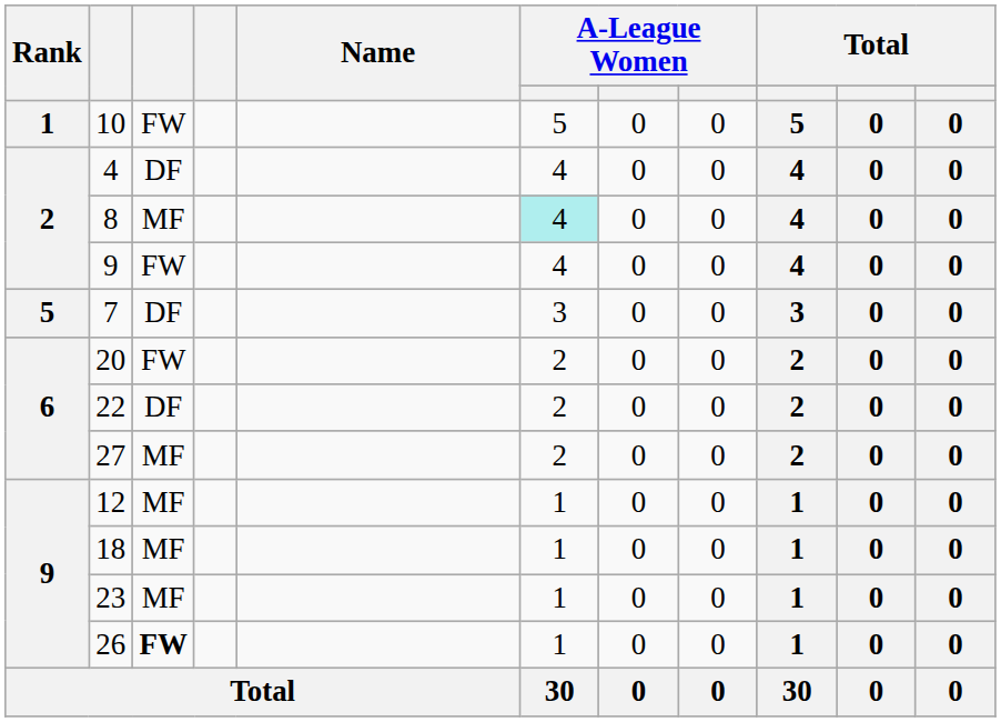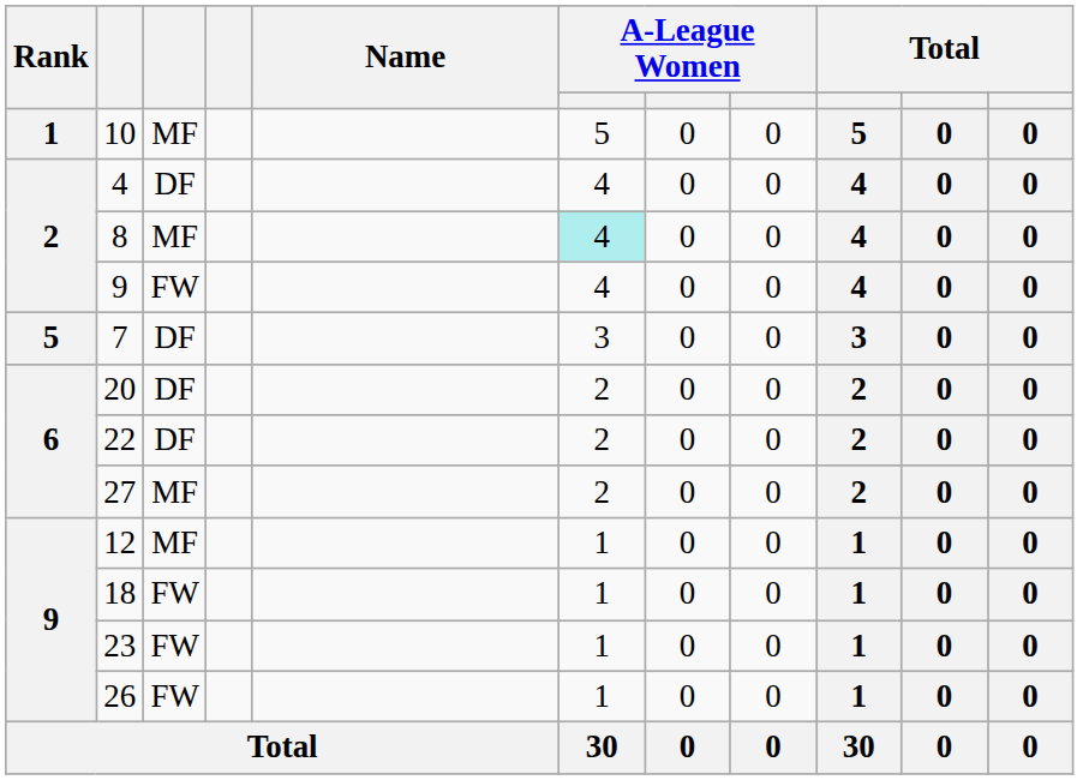 <table class="wikitable sortable" style="text-align:center;">
 <tr>
 <th rowspan="2" width="15">Rank</th>
 <th rowspan="2" width="15"></th>
 <th rowspan="2" width="15"></th>
 <th rowspan="2" width="15"></th>
 <th rowspan="2" width="145">Name</th>
 <th colspan="3" width="120"><a href='#'>A-League Women</a></th>
 <th colspan="3" width="120">Total</th>
 </tr>
 <tr>
 <th style="width:30px"></th>
 <th style="width:30px"></th>
 <th style="width:30px"></th>
 <th style="width:30px"></th>
 <th style="width:30px"></th>
 <th style="width:30px"></th>
 </tr>
 <tr>
 <th>1</th>
 <td>10</td>
-<td>FW</td>
+<td>MF</td>
 <td></td>
 <td align="left"><br></td>
 <td>5</td>
 <td>0</td>
 <td>0<br></td>
 <th>5</th>
 <th>0</th>
 <th>0</th>
 </tr>
 <tr>
 <th rowspan="3">2</th>
 <td>4</td>
 <td>DF</td>
 <td></td>
 <td align="left"><br></td>
 <td>4</td>
 <td>0</td>
 <td>0<br></td>
 <th>4</th>
 <th>0</th>
 <th>0</th>
 </tr>
 <tr>
 <td>8</td>
 <td>MF</td>
 <td></td>
 <td align="left"><br></td>
 <td style="background: paleturquoise;">4</td>
 <td>0</td>
 <td>0<br></td>
 <th>4</th>
 <th>0</th>
 <th>0</th>
 </tr>
 <tr>
 <td>9</td>
 <td>FW</td>
 <td></td>
 <td align="left"><br></td>
 <td>4</td>
 <td>0</td>
 <td>0<br></td>
 <th>4</th>
 <th>0</th>
 <th>0</th>
 </tr>
 <tr>
 <th>5</th>
 <td>7</td>
 <td>DF</td>
 <td></td>
 <td align="left"><br></td>
 <td>3</td>
 <td>0</td>
 <td>0<br></td>
 <th>3</th>
 <th>0</th>
 <th>0</th>
 </tr>
 <tr>
 <th rowspan="3">6</th>
 <td>20</td>
-<td>FW</td>
+<td>DF</td>
 <td></td>
 <td align="left"><br></td>
 <td>2</td>
 <td>0</td>
 <td>0<br></td>
 <th>2</th>
 <th>0</th>
 <th>0</th>
 </tr>
 <tr>
 <td>22</td>
 <td>DF</td>
 <td></td>
 <td align="left"><br></td>
 <td>2</td>
 <td>0</td>
 <td>0<br></td>
 <th>2</th>
 <th>0</th>
 <th>0</th>
 </tr>
 <tr>
 <td>27</td>
 <td>MF</td>
 <td></td>
 <td align="left"><br></td>
 <td>2</td>
 <td>0</td>
 <td>0<br></td>
 <th>2</th>
 <th>0</th>
 <th>0</th>
 </tr>
 <tr>
 <th rowspan="4">9</th>
 <td>12</td>
 <td>MF</td>
 <td></td>
 <td align="left"><br></td>
 <td>1</td>
 <td>0</td>
 <td>0<br></td>
 <th>1</th>
 <th>0</th>
 <th>0</th>
 </tr>
 <tr>
 <td>18</td>
-<td>MF</td>
+<td>FW</td>
 <td></td>
 <td align="left"><br></td>
 <td>1</td>
 <td>0</td>
 <td>0<br></td>
 <th>1</th>
 <th>0</th>
 <th>0</th>
 </tr>
 <tr>
 <td>23</td>
-<td>MF</td>
+<td>FW</td>
 <td></td>
 <td align="left"><br></td>
 <td>1</td>
 <td>0</td>
 <td>0<br></td>
 <th>1</th>
 <th>0</th>
 <th>0</th>
 </tr>
 <tr>
 <td>26</td>
-<td><strong>FW</strong></td>
+<td>FW</td>
 <td></td>
 <td align="left"><br></td>
 <td>1</td>
 <td>0</td>
 <td>0<br></td>
 <th>1</th>
 <th>0</th>
 <th>0</th>
 </tr>
 <tr>
 <th colspan="5">Total<br></th>
 <th>30</th>
 <th>0</th>
 <th>0<br></th>
 <th>30</th>
 <th>0</th>
 <th>0</th>
 </tr>
 </table>
